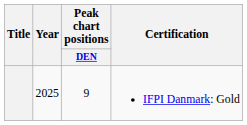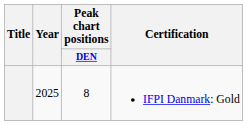 <table class="wikitable plainrowheaders" style="text-align:center;">
 <tr>
 <th scope="col" rowspan="2">Title</th>
 <th scope="col" rowspan="2">Year</th>
 <th scope="col" colspan="1">Peak chart positions</th>
 <th scope="col" rowspan="2">Certification</th>
 </tr>
 <tr>
 <th scope="col" style="width:3em;font-size:85%;"><a href='#'>DEN</a><br></th>
 </tr>
 <tr>
 <th scope="row"></th>
 <td>2025</td>
-<td>9</td>
+<td>8</td>
 <td><br><ul><li><a href='#'>IFPI Danmark</a>: Gold</li></ul></td>
 </tr>
 </table>
